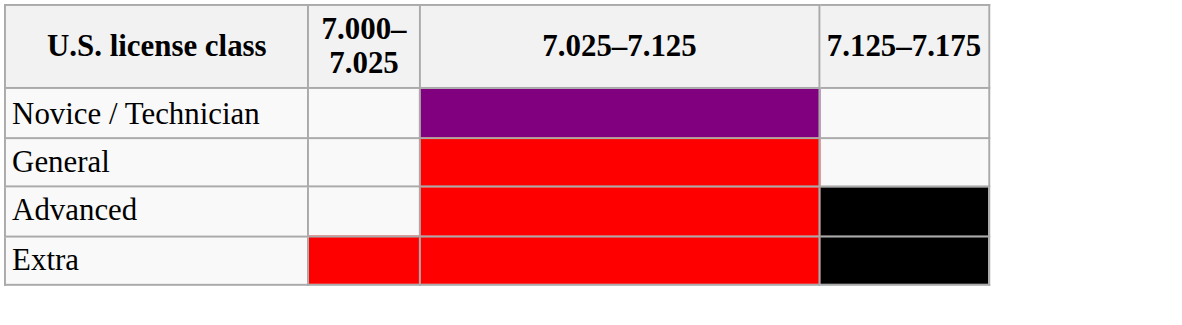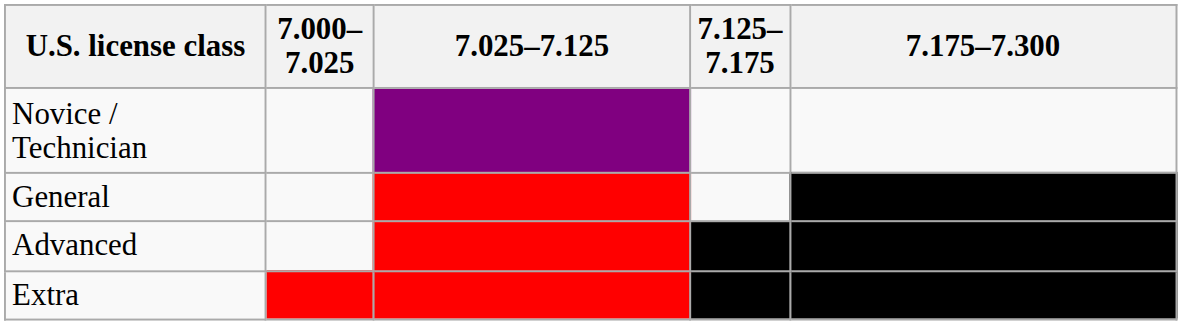 <table class="wikitable">
 <tr>
 <th style="width: 150px;">U.S. license class</th>
 <th style="width: 50px;">7.000–7.025</th>
 <th style="width: 200px;">7.025–7.125</th>
 <th style="width: 100;">7.125–7.175</th>
+<th style="width: 250px;">7.175–7.300</th>
 </tr>
 <tr>
 <td>Novice / Technician</td>
 <td></td>
 <td style="background-color: purple"></td>
+<td></td>
 <td></td>
 </tr>
 <tr>
 <td>General</td>
 <td></td>
 <td style="background-color: red"></td>
 <td></td>
+<td style="background-color: black"></td>
 </tr>
 <tr>
 <td>Advanced</td>
 <td></td>
 <td style="background-color: red"></td>
+<td style="background-color: black"></td>
 <td style="background-color: black"></td>
 </tr>
 <tr>
 <td>Extra</td>
 <td style="background-color: red"></td>
 <td style="background-color: red"></td>
 <td style="background-color: black"></td>
+<td style="background-color: black"></td>
 </tr>
 </table>
